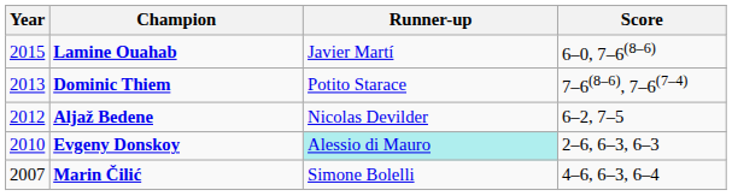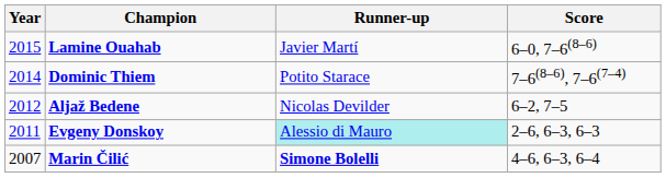 <table class="wikitable" style="font-size:90%">
 <tr>
 <th>Year</th>
 <th width="200">Champion</th>
 <th width="200">Runner-up</th>
 <th width="130">Score</th>
 </tr>
 <tr>
 <td><a href='#'>2015</a></td>
 <td> <strong><a href='#'>Lamine Ouahab</a></strong></td>
 <td> <a href='#'>Javier Martí</a></td>
 <td>6–0, 7–6<sup>(8–6)</sup></td>
 </tr>
 <tr>
-<td><a href='#'>2013</a></td>
+<td><a href='#'>2014</a></td>
 <td> <strong><a href='#'>Dominic Thiem</a></strong></td>
 <td> <a href='#'>Potito Starace</a></td>
 <td>7–6<sup>(8–6)</sup>, 7–6<sup>(7–4)</sup></td>
 </tr>
 <tr>
 <td><a href='#'>2012</a></td>
 <td> <strong><a href='#'>Aljaž Bedene</a></strong></td>
 <td> <a href='#'>Nicolas Devilder</a></td>
 <td>6–2, 7–5</td>
 </tr>
 <tr>
-<td><a href='#'>2010</a></td>
+<td><a href='#'>2011</a></td>
 <td> <strong><a href='#'>Evgeny Donskoy</a></strong></td>
 <td style="background: paleturquoise;"> <a href='#'>Alessio di Mauro</a></td>
 <td>2–6, 6–3, 6–3</td>
 </tr>
 <tr>
 <td>2007</td>
 <td> <strong><a href='#'>Marin Čilić</a></strong></td>
-<td> <a href='#'>Simone Bolelli</a></td>
+<td><strong> <a href='#'>Simone Bolelli</a></strong></td>
 <td>4–6, 6–3, 6–4</td>
 </tr>
 </table>
